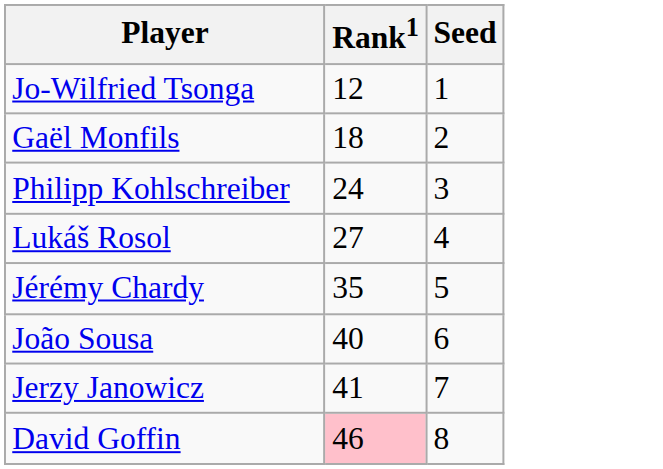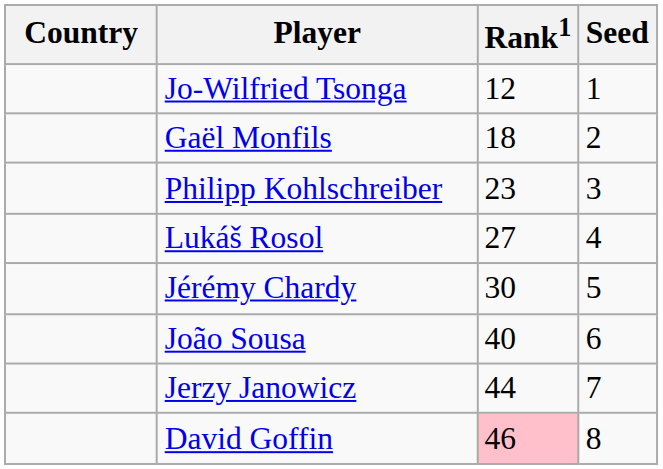 <table class="sortable wikitable">
 <tr>
+<th width="70">Country</th>
 <th width="155">Player</th>
 <th>Rank<sup>1</sup></th>
 <th>Seed</th>
 </tr>
 <tr>
+<td></td>
 <td><a href='#'>Jo-Wilfried Tsonga</a></td>
 <td>12</td>
 <td>1</td>
 </tr>
 <tr>
+<td></td>
 <td><a href='#'>Gaël Monfils</a></td>
 <td>18</td>
 <td>2</td>
 </tr>
 <tr>
+<td></td>
 <td><a href='#'>Philipp Kohlschreiber</a></td>
-<td>24</td>
+<td>23</td>
 <td>3</td>
 </tr>
 <tr>
+<td></td>
 <td><a href='#'>Lukáš Rosol</a></td>
 <td>27</td>
 <td>4</td>
 </tr>
 <tr>
+<td></td>
 <td><a href='#'>Jérémy Chardy</a></td>
-<td>35</td>
+<td>30</td>
 <td>5</td>
 </tr>
 <tr>
+<td></td>
 <td><a href='#'>João Sousa</a></td>
 <td>40</td>
 <td>6</td>
 </tr>
 <tr>
+<td></td>
 <td><a href='#'>Jerzy Janowicz</a></td>
-<td>41</td>
+<td>44</td>
 <td>7</td>
 </tr>
 <tr>
+<td></td>
 <td><a href='#'>David Goffin</a></td>
 <td style="background: pink;">46</td>
 <td>8</td>
 </tr>
 </table>
